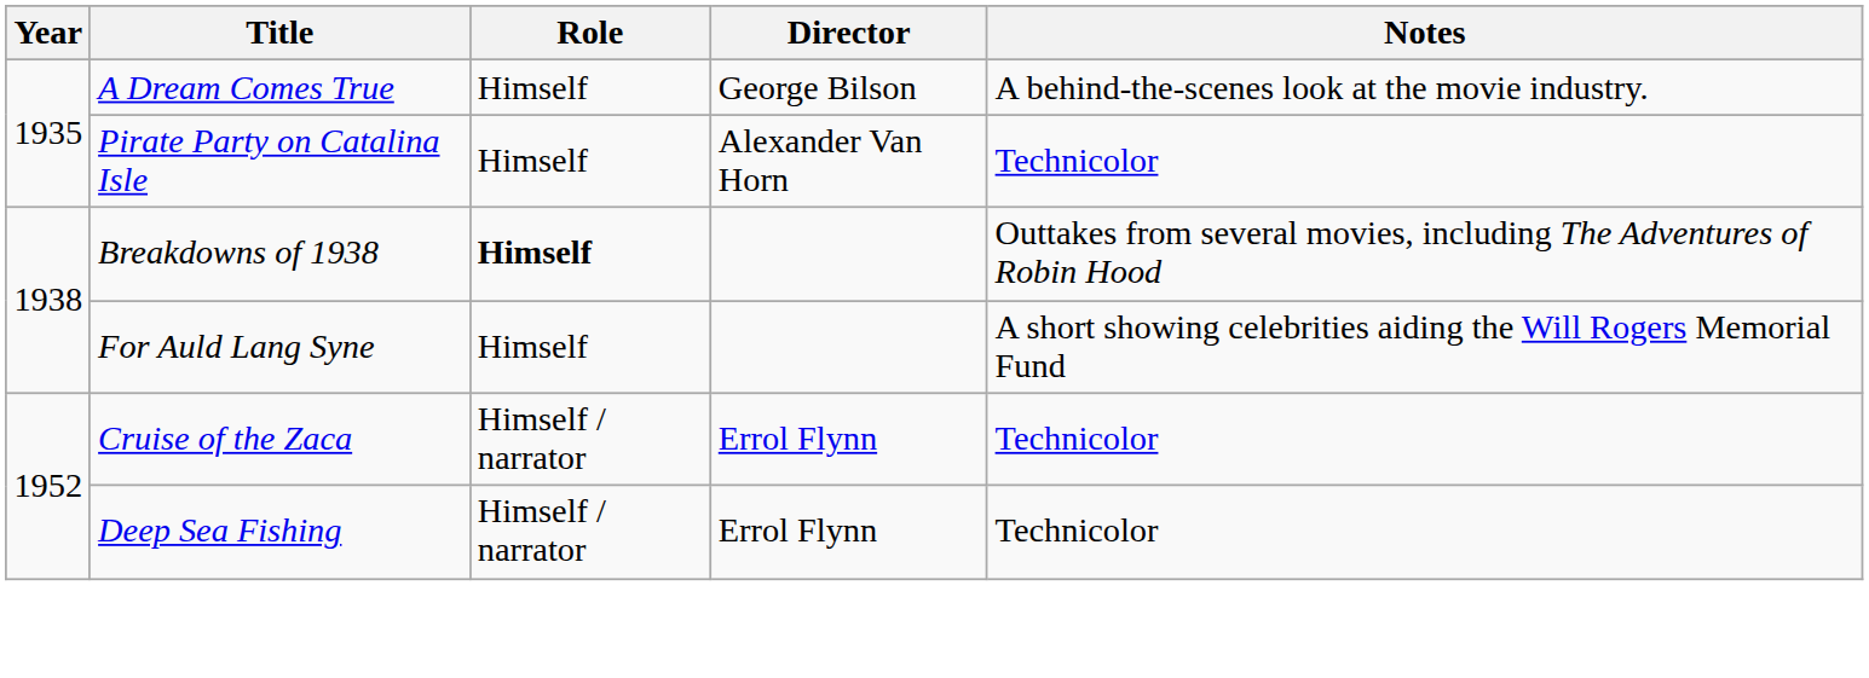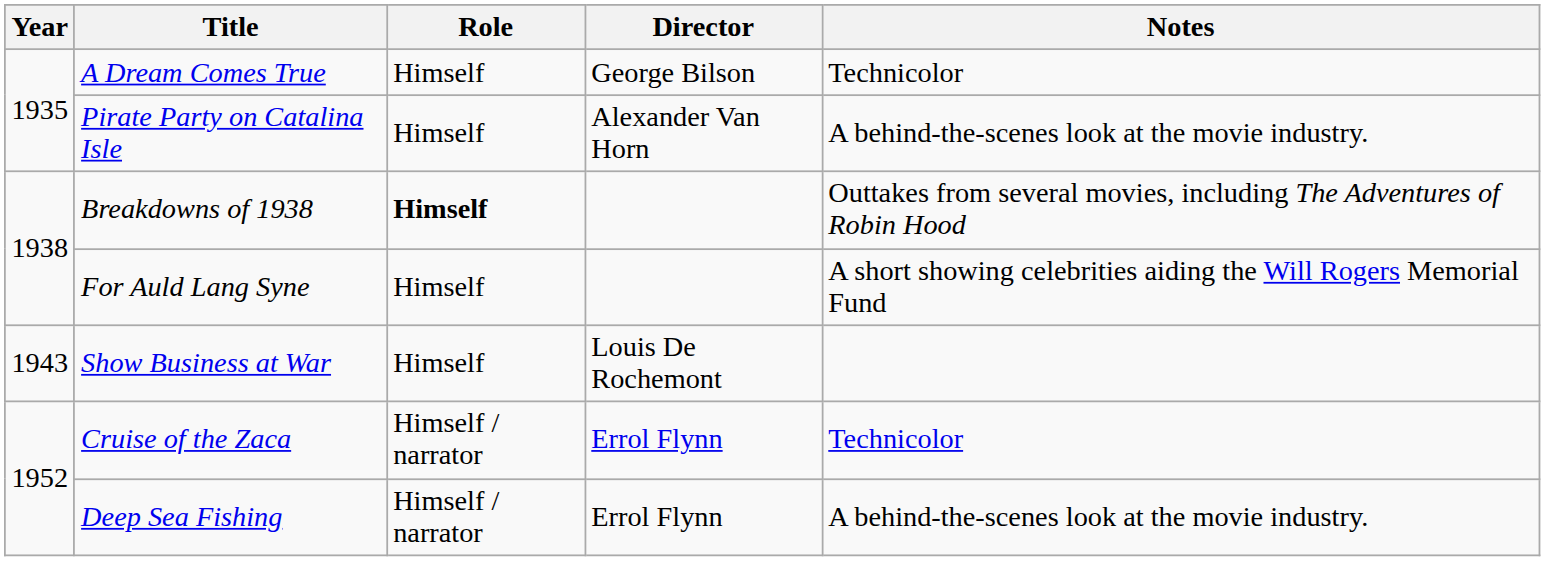 <table class="wikitable sortable plainrowheaders">
 <tr>
 <th scope="col">Year</th>
 <th scope="col">Title</th>
 <th scope="col">Role</th>
 <th scope="col">Director</th>
 <th scope="col" class="unsortable">Notes</th>
 </tr>
 <tr>
 <td rowspan="2">1935</td>
 <td><em><a href='#'>A Dream Comes True</a></em></td>
 <td>Himself</td>
 <td>George Bilson</td>
-<td>A behind-the-scenes look at the movie industry.</td>
+<td>Technicolor</td>
 </tr>
 <tr>
 <td><em><a href='#'>Pirate Party on Catalina Isle</a></em></td>
 <td>Himself</td>
 <td>Alexander Van Horn</td>
-<td><a href='#'>Technicolor</a></td>
+<td>A behind-the-scenes look at the movie industry.</td>
 </tr>
 <tr>
 <td rowspan="2">1938</td>
 <td><em>Breakdowns of 1938</em></td>
 <td><strong>Himself</strong></td>
 <td></td>
 <td>Outtakes from several movies, including <em>The Adventures of Robin Hood</em></td>
 </tr>
 <tr>
 <td><em>For Auld Lang Syne</em></td>
 <td>Himself</td>
 <td></td>
 <td>A short showing celebrities aiding the <a href='#'>Will Rogers</a> Memorial Fund</td>
 </tr>
 <tr>
+<td>1943</td>
+<td><em><a href='#'>Show Business at War</a></em></td>
+<td>Himself</td>
+<td>Louis De Rochemont</td>
+<td></td>
+</tr>
+<tr>
 <td rowspan="2">1952</td>
 <td><em><a href='#'>Cruise of the Zaca</a></em></td>
 <td>Himself / narrator</td>
 <td><a href='#'>Errol Flynn</a></td>
 <td><a href='#'>Technicolor</a></td>
 </tr>
 <tr>
 <td><em><a href='#'>Deep Sea Fishing</a></em></td>
 <td>Himself / narrator</td>
 <td>Errol Flynn</td>
-<td>Technicolor</td>
+<td>A behind-the-scenes look at the movie industry.</td>
 </tr>
 </table>
